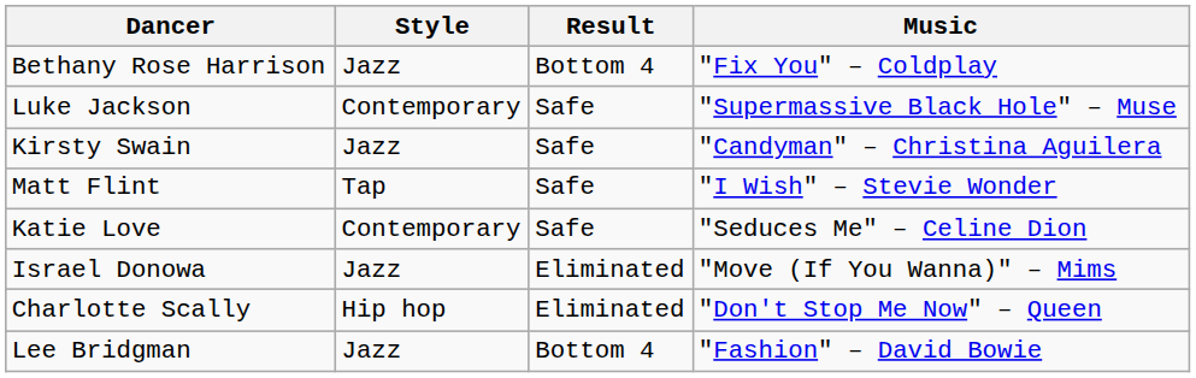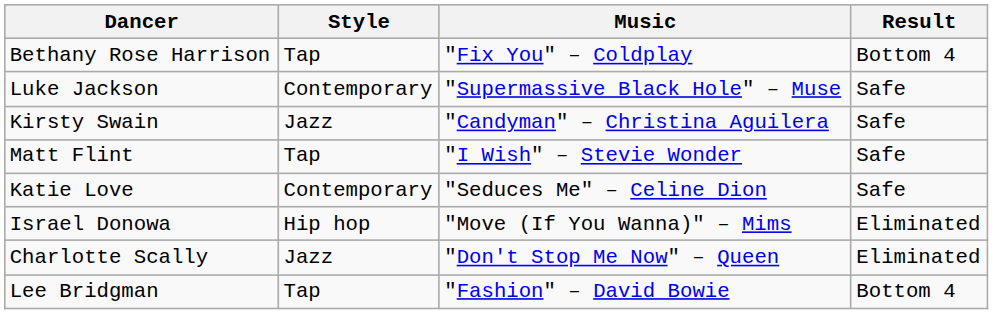 <table class="wikitable" style="width:70%;">
 <tr>
 <th>Dancer</th>
 <th>Style</th>
+<th>Music</th>
 <th>Result</th>
-<th>Music</th>
 </tr>
 <tr>
 <td>Bethany Rose Harrison</td>
-<td>Jazz</td>
+<td>Tap</td>
+<td>"<a href='#'>Fix You</a>" – <a href='#'>Coldplay</a></td>
 <td>Bottom 4</td>
-<td>"<a href='#'>Fix You</a>" – <a href='#'>Coldplay</a></td>
 </tr>
 <tr>
 <td>Luke Jackson</td>
 <td>Contemporary</td>
+<td>"<a href='#'>Supermassive Black Hole</a>" – <a href='#'>Muse</a></td>
 <td>Safe</td>
-<td>"<a href='#'>Supermassive Black Hole</a>" – <a href='#'>Muse</a></td>
 </tr>
 <tr>
 <td>Kirsty Swain</td>
 <td>Jazz</td>
+<td>"<a href='#'>Candyman</a>" – <a href='#'>Christina Aguilera</a></td>
 <td>Safe</td>
-<td>"<a href='#'>Candyman</a>" – <a href='#'>Christina Aguilera</a></td>
 </tr>
 <tr>
 <td>Matt Flint</td>
 <td>Tap</td>
+<td>"<a href='#'>I Wish</a>" – <a href='#'>Stevie Wonder</a></td>
 <td>Safe</td>
-<td>"<a href='#'>I Wish</a>" – <a href='#'>Stevie Wonder</a></td>
 </tr>
 <tr>
 <td>Katie Love</td>
 <td>Contemporary</td>
+<td>"Seduces Me" – <a href='#'>Celine Dion</a></td>
 <td>Safe</td>
-<td>"Seduces Me" – <a href='#'>Celine Dion</a></td>
 </tr>
 <tr>
 <td>Israel Donowa</td>
-<td>Jazz</td>
+<td>Hip hop</td>
+<td>"Move (If You Wanna)" – <a href='#'>Mims</a></td>
 <td>Eliminated</td>
-<td>"Move (If You Wanna)" – <a href='#'>Mims</a></td>
 </tr>
 <tr>
 <td>Charlotte Scally</td>
-<td>Hip hop</td>
+<td>Jazz</td>
+<td>"<a href='#'>Don't Stop Me Now</a>" – <a href='#'>Queen</a></td>
 <td>Eliminated</td>
-<td>"<a href='#'>Don't Stop Me Now</a>" – <a href='#'>Queen</a></td>
 </tr>
 <tr>
 <td>Lee Bridgman</td>
-<td>Jazz</td>
+<td>Tap</td>
+<td>"<a href='#'>Fashion</a>" – <a href='#'>David Bowie</a></td>
 <td>Bottom 4</td>
-<td>"<a href='#'>Fashion</a>" – <a href='#'>David Bowie</a></td>
 </tr>
 </table>
